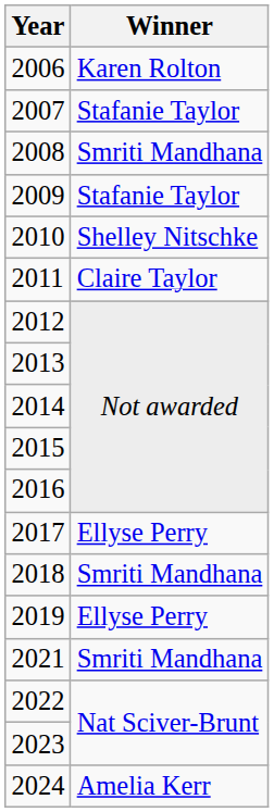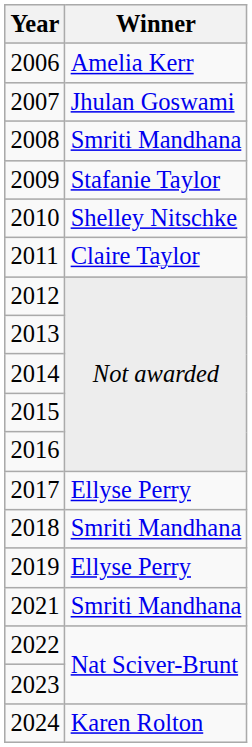 <table class="wikitable">
 <tr>
 <th>Year</th>
 <th>Winner</th>
 </tr>
 <tr>
 <td>2006</td>
-<td> <a href='#'>Karen Rolton</a></td>
+<td> <a href='#'>Amelia Kerr</a></td>
 </tr>
 <tr>
 <td>2007</td>
-<td> <a href='#'>Stafanie Taylor</a></td>
+<td> <a href='#'>Jhulan Goswami</a></td>
 </tr>
 <tr>
 <td>2008</td>
 <td> <a href='#'>Smriti Mandhana</a></td>
 </tr>
 <tr>
 <td>2009</td>
 <td> <a href='#'>Stafanie Taylor</a></td>
 </tr>
 <tr>
 <td>2010</td>
 <td> <a href='#'>Shelley Nitschke</a></td>
 </tr>
 <tr>
 <td>2011</td>
 <td> <a href='#'>Claire Taylor</a></td>
 </tr>
 <tr>
 <td>2012</td>
 <td rowspan="5"  style="text-align:center; background:#ededed;"><em>Not awarded</em></td>
 </tr>
 <tr>
 <td>2013</td>
 </tr>
 <tr>
 <td>2014</td>
 </tr>
 <tr>
 <td>2015</td>
 </tr>
 <tr>
 <td>2016</td>
 </tr>
 <tr>
 <td>2017</td>
 <td> <a href='#'>Ellyse Perry</a></td>
 </tr>
 <tr>
 <td>2018</td>
 <td> <a href='#'>Smriti Mandhana</a></td>
 </tr>
 <tr>
 <td>2019</td>
 <td> <a href='#'>Ellyse Perry</a></td>
 </tr>
 <tr>
 <td>2021</td>
 <td> <a href='#'>Smriti Mandhana</a></td>
 </tr>
 <tr>
 <td>2022</td>
 <td rowspan=2> <a href='#'>Nat Sciver-Brunt</a></td>
 </tr>
 <tr>
 <td>2023</td>
 </tr>
 <tr>
 <td>2024</td>
-<td> <a href='#'>Amelia Kerr</a></td>
+<td> <a href='#'>Karen Rolton</a></td>
 </tr>
 </table>
